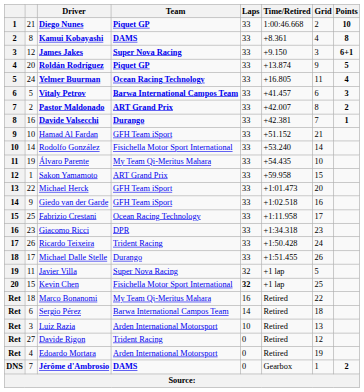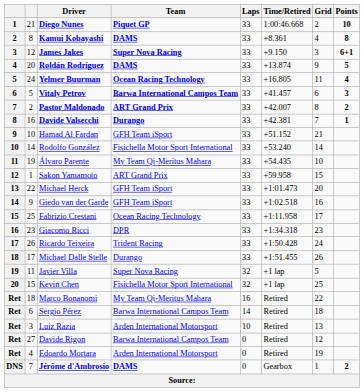 <table class="wikitable" style="font-size: 85%">
 <tr>
 <th></th>
 <th></th>
 <th>Driver</th>
 <th>Team</th>
 <th>Laps</th>
 <th>Time/Retired</th>
 <th>Grid</th>
 <th>Points</th>
 </tr>
 <tr>
 <th>1</th>
 <td align="center">21</td>
 <td> <strong><a href='#'>Diego Nunes</a></strong></td>
 <td><strong><a href='#'>Piquet GP</a></strong></td>
 <td>33</td>
 <td>1:00:46.668</td>
 <td>2</td>
 <td align="center"><strong>10</strong></td>
 </tr>
 <tr>
 <th>2</th>
 <td align="center">8</td>
 <td> <strong><a href='#'>Kamui Kobayashi</a></strong></td>
 <td><strong><a href='#'>DAMS</a></strong></td>
 <td>33</td>
 <td>+8.361</td>
 <td>4</td>
 <td align="center"><strong>8</strong></td>
 </tr>
 <tr>
 <th>3</th>
 <td align="center">12</td>
 <td> <strong><a href='#'>James Jakes</a></strong></td>
 <td><strong><a href='#'>Super Nova Racing</a></strong></td>
 <td>33</td>
 <td>+9.150</td>
 <td>3</td>
 <td align="center"><strong>6+1</strong></td>
 </tr>
 <tr>
 <th>4</th>
 <td align="center">20</td>
 <td> <strong><a href='#'>Roldán Rodríguez</a></strong></td>
-<td><strong><a href='#'>Piquet GP</a></strong></td>
+<td><strong><a href='#'>DAMS</a></strong></td>
 <td>33</td>
 <td>+13.874</td>
 <td>9</td>
 <td align="center"><strong>5</strong></td>
 </tr>
 <tr>
 <th>5</th>
 <td align="center">24</td>
 <td> <strong><a href='#'>Yelmer Buurman</a></strong></td>
 <td><strong><a href='#'>Ocean Racing Technology</a></strong></td>
 <td>33</td>
 <td>+16.805</td>
 <td>11</td>
 <td align="center"><strong>4</strong></td>
 </tr>
 <tr>
 <th>6</th>
 <td align="center">5</td>
 <td> <strong><a href='#'>Vitaly Petrov</a></strong></td>
 <td><strong><a href='#'>Barwa International Campos Team</a></strong></td>
 <td>33</td>
 <td>+41.457</td>
 <td>6</td>
 <td align="center"><strong>3</strong></td>
 </tr>
 <tr>
 <th>7</th>
 <td align="center">2</td>
 <td> <strong><a href='#'>Pastor Maldonado</a></strong></td>
 <td><strong><a href='#'>ART Grand Prix</a></strong></td>
 <td>33</td>
 <td>+42.007</td>
 <td>8</td>
 <td align="center"><strong>2</strong></td>
 </tr>
 <tr>
 <th>8</th>
 <td align="center">16</td>
 <td> <strong><a href='#'>Davide Valsecchi</a></strong></td>
 <td><strong><a href='#'>Durango</a></strong></td>
 <td>33</td>
 <td>+42.381</td>
 <td>7</td>
 <td align="center"><strong>1</strong></td>
 </tr>
 <tr>
 <th>9</th>
 <td align="center">10</td>
 <td> <a href='#'>Hamad Al Fardan</a></td>
 <td><a href='#'>GFH Team iSport</a></td>
 <td>33</td>
 <td>+51.152</td>
 <td>21</td>
 <td></td>
 </tr>
 <tr>
 <th>10</th>
 <td align="center">14</td>
 <td> <a href='#'>Rodolfo González</a></td>
 <td><a href='#'>Fisichella Motor Sport International</a></td>
 <td>33</td>
 <td>+53.240</td>
 <td>14</td>
 <td></td>
 </tr>
 <tr>
 <th>11</th>
 <td align="center">19</td>
 <td> <a href='#'>Álvaro Parente</a></td>
 <td><a href='#'>My Team Qi-Meritus Mahara</a></td>
 <td>33</td>
 <td>+54.435</td>
 <td>10</td>
 <td></td>
 </tr>
 <tr>
 <th>12</th>
 <td align="center">1</td>
 <td> <a href='#'>Sakon Yamamoto</a></td>
 <td><a href='#'>ART Grand Prix</a></td>
 <td>33</td>
 <td>+59.958</td>
 <td>15</td>
 <td></td>
 </tr>
 <tr>
 <th>13</th>
 <td align="center">22</td>
 <td> <a href='#'>Michael Herck</a></td>
 <td><a href='#'>GFH Team iSport</a></td>
 <td>33</td>
 <td>+1:01.473</td>
 <td>20</td>
 <td></td>
 </tr>
 <tr>
 <th>14</th>
 <td align="center">9</td>
 <td> <a href='#'>Giedo van der Garde</a></td>
 <td><a href='#'>GFH Team iSport</a></td>
 <td>33</td>
 <td>+1:02.518</td>
 <td>16</td>
 <td></td>
 </tr>
 <tr>
 <th>15</th>
 <td align="center">25</td>
 <td> <a href='#'>Fabrizio Crestani</a></td>
 <td><a href='#'>Ocean Racing Technology</a></td>
 <td>33</td>
 <td>+1:11.958</td>
 <td>17</td>
 <td></td>
 </tr>
 <tr>
 <th>16</th>
 <td align="center">23</td>
 <td> <a href='#'>Giacomo Ricci</a></td>
 <td><a href='#'>DPR</a></td>
 <td>33</td>
 <td>+1:34.318</td>
 <td>23</td>
 <td></td>
 </tr>
 <tr>
 <th>17</th>
 <td align="center">26</td>
 <td> <a href='#'>Ricardo Teixeira</a></td>
 <td><a href='#'>Trident Racing</a></td>
 <td>33</td>
 <td>+1:50.428</td>
 <td>24</td>
 <td></td>
 </tr>
 <tr>
 <th>18</th>
 <td align="center">17</td>
 <td> <a href='#'>Michael Dalle Stelle</a></td>
 <td><a href='#'>Durango</a></td>
 <td>33</td>
 <td>+1:51.455</td>
 <td>26</td>
 <td></td>
 </tr>
 <tr>
 <th>19</th>
 <td align="center">11</td>
 <td> <a href='#'>Javier Villa</a></td>
 <td><a href='#'>Super Nova Racing</a></td>
 <td>32</td>
 <td>+1 lap</td>
 <td>5</td>
 <td></td>
 </tr>
 <tr>
 <th>20</th>
 <td align="center">15</td>
 <td> <a href='#'>Kevin Chen</a></td>
 <td><a href='#'>Fisichella Motor Sport International</a></td>
-<td><strong>32</strong></td>
+<td>32</td>
 <td>+1 lap</td>
 <td>25</td>
 <td></td>
 </tr>
 <tr>
 <th>Ret</th>
 <td align="center">18</td>
 <td> <a href='#'>Marco Bonanomi</a></td>
 <td><a href='#'>My Team Qi-Meritus Mahara</a></td>
 <td>16</td>
 <td>Retired</td>
 <td>22</td>
 <td></td>
 </tr>
 <tr>
 <th>Ret</th>
 <td align="center">6</td>
 <td> <a href='#'>Sergio Pérez</a></td>
 <td><a href='#'>Barwa International Campos Team</a></td>
 <td>14</td>
 <td>Retired</td>
 <td>18</td>
 <td></td>
 </tr>
 <tr>
 <th>Ret</th>
 <td align="center">3</td>
 <td> <a href='#'>Luiz Razia</a></td>
 <td><a href='#'>Arden International Motorsport</a></td>
 <td>10</td>
 <td>Retired</td>
 <td>13</td>
 <td></td>
 </tr>
 <tr>
 <th>Ret</th>
 <td align="center">27</td>
 <td> <a href='#'>Davide Rigon</a></td>
-<td><a href='#'>Trident Racing</a></td>
+<td><a href='#'>Barwa International Campos Team</a></td>
 <td>0</td>
 <td>Retired</td>
 <td>12</td>
 <td></td>
 </tr>
 <tr>
 <th>Ret</th>
 <td align="center">4</td>
 <td> <a href='#'>Edoardo Mortara</a></td>
 <td><a href='#'>Arden International Motorsport</a></td>
 <td>0</td>
 <td>Retired</td>
 <td>19</td>
 <td></td>
 </tr>
 <tr>
 <th>DNS</th>
 <td align="center">7</td>
 <td> <strong><a href='#'>Jérôme d'Ambrosio</a></strong></td>
 <td><strong><a href='#'>DAMS</a></strong></td>
 <td>0</td>
 <td>Gearbox</td>
 <td>1</td>
 <td align="center"><strong>2</strong></td>
 </tr>
 <tr>
 <th colspan="8">Source:</th>
 </tr>
 </table>
